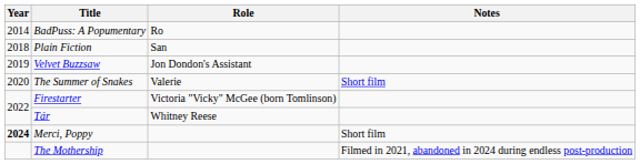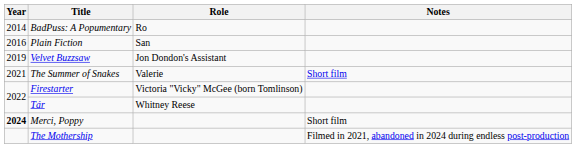 <table class="wikitable sortable">
 <tr>
 <th>Year</th>
 <th>Title</th>
 <th>Role</th>
 <th class="unsortable">Notes</th>
 </tr>
 <tr>
 <td>2014</td>
 <td><em>BadPuss: A Popumentary</em></td>
 <td>Ro</td>
 <td></td>
 </tr>
 <tr>
-<td>2018</td>
+<td>2016</td>
 <td><em>Plain Fiction</em></td>
 <td>San</td>
 <td></td>
 </tr>
 <tr>
 <td>2019</td>
 <td><em><a href='#'>Velvet Buzzsaw</a></em></td>
 <td>Jon Dondon's Assistant</td>
 <td></td>
 </tr>
 <tr>
-<td>2020</td>
+<td>2021</td>
 <td><em>The Summer of Snakes</em></td>
 <td>Valerie</td>
 <td><a href='#'>Short film</a></td>
 </tr>
 <tr>
 <td rowspan="2">2022</td>
 <td><em><a href='#'>Firestarter</a></em></td>
 <td>Victoria "Vicky" McGee (born Tomlinson)</td>
 <td></td>
 </tr>
 <tr>
 <td><em><a href='#'>Tár</a></em></td>
 <td>Whitney Reese</td>
 <td></td>
 </tr>
 <tr>
 <td><strong>2024</strong></td>
 <td><em>Merci, Poppy</em></td>
 <td></td>
 <td>Short film</td>
 </tr>
 <tr>
 <td></td>
 <td><em><a href='#'>The Mothership</a></em></td>
 <td></td>
 <td>Filmed in 2021, <a href='#'>abandoned</a> in 2024 during endless <a href='#'>post-production</a></td>
 </tr>
 </table>
